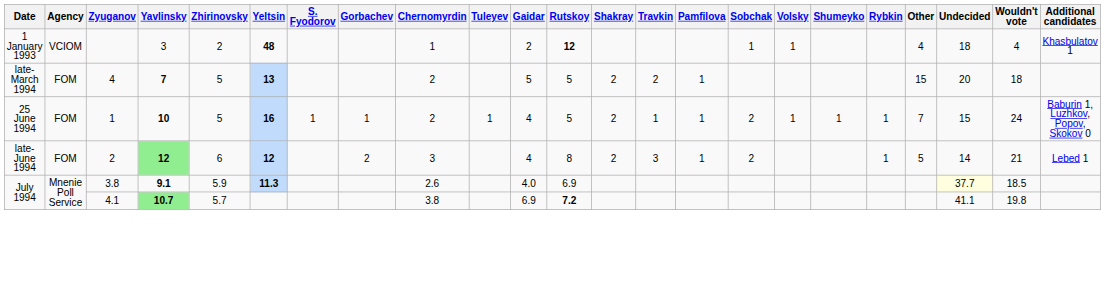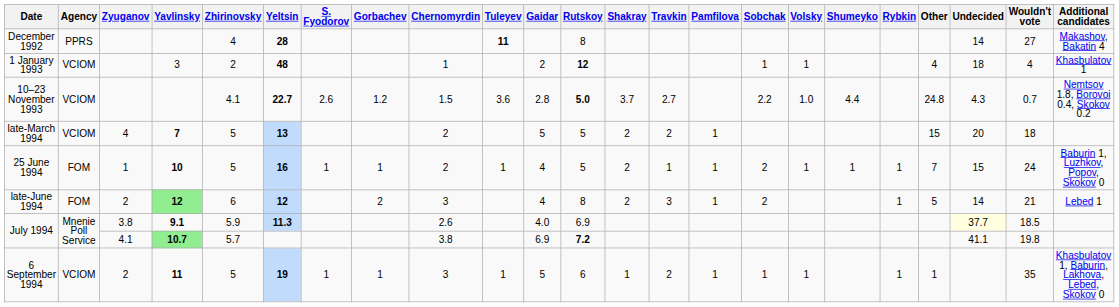 <table class="wikitable" style="text-align:center;font-size:90%;line-height:14px;">
 <tr>
 <th>Date</th>
 <th>Agency</th>
 <th><a href='#'>Zyuganov</a></th>
 <th><a href='#'>Yavlinsky</a></th>
 <th><a href='#'>Zhirinovsky</a></th>
 <th><a href='#'>Yeltsin</a></th>
 <th><a href='#'>S. Fyodorov</a></th>
 <th><a href='#'>Gorbachev</a></th>
 <th><a href='#'>Chernomyrdin</a></th>
 <th><a href='#'>Tuleyev</a></th>
 <th><a href='#'>Gaidar</a></th>
 <th><a href='#'>Rutskoy</a></th>
 <th><a href='#'>Shakray</a></th>
 <th><a href='#'>Travkin</a></th>
 <th><a href='#'>Pamfilova</a></th>
 <th><a href='#'>Sobchak</a></th>
 <th><a href='#'>Volsky</a></th>
 <th><a href='#'>Shumeyko</a></th>
 <th><a href='#'>Rybkin</a></th>
 <th>Other</th>
 <th>Undecided</th>
 <th>Wouldn't vote</th>
 <th>Additional candidates</th>
 </tr>
 <tr>
+<td>December 1992</td>
+<td>PPRS</td>
+<td></td>
+<td></td>
+<td>4</td>
+<td><strong>28</strong></td>
+<td></td>
+<td></td>
+<td></td>
+<td><strong>11</strong></td>
+<td></td>
+<td>8</td>
+<td></td>
+<td></td>
+<td></td>
+<td></td>
+<td></td>
+<td></td>
+<td></td>
+<td></td>
+<td>14</td>
+<td>27</td>
+<td><a href='#'>Makashov</a>, <a href='#'>Bakatin</a> 4</td>
+</tr>
+<tr>
 <td>1 January 1993</td>
 <td>VCIOM</td>
 <td></td>
 <td>3</td>
 <td>2</td>
 <td><strong>48</strong></td>
 <td></td>
 <td></td>
 <td>1</td>
 <td></td>
 <td>2</td>
 <td><strong>12</strong></td>
 <td></td>
 <td></td>
 <td></td>
 <td>1</td>
 <td>1</td>
 <td></td>
 <td></td>
 <td>4</td>
 <td>18</td>
 <td>4</td>
 <td><a href='#'>Khasbulatov</a> 1</td>
 </tr>
 <tr>
+<td>10–23 November 1993</td>
+<td>VCIOM</td>
+<td></td>
+<td></td>
+<td>4.1</td>
+<td><strong>22.7</strong></td>
+<td>2.6</td>
+<td>1.2</td>
+<td>1.5</td>
+<td>3.6</td>
+<td>2.8</td>
+<td><strong>5.0</strong></td>
+<td>3.7</td>
+<td>2.7</td>
+<td></td>
+<td>2.2</td>
+<td>1.0</td>
+<td>4.4</td>
+<td></td>
+<td>24.8</td>
+<td>4.3</td>
+<td>0.7</td>
+<td><a href='#'>Nemtsov</a> 1.8, <a href='#'>Borovoi</a> 0.4, <a href='#'>Skokov</a> 0.2</td>
+</tr>
+<tr>
 <td>late-March 1994</td>
-<td>FOM</td>
+<td>VCIOM</td>
 <td>4</td>
 <td><strong>7</strong></td>
 <td>5</td>
 <td style="background:#C0DBFC"><strong>13</strong></td>
 <td></td>
 <td></td>
 <td>2</td>
 <td></td>
 <td>5</td>
 <td>5</td>
 <td>2</td>
 <td>2</td>
 <td>1</td>
 <td></td>
 <td></td>
 <td></td>
 <td></td>
 <td>15</td>
 <td>20</td>
 <td>18</td>
 <td></td>
 </tr>
 <tr>
 <td>25 June 1994</td>
 <td>FOM</td>
 <td>1</td>
 <td><strong>10</strong></td>
 <td>5</td>
 <td style="background:#C0DBFC"><strong>16</strong></td>
 <td>1</td>
 <td>1</td>
 <td>2</td>
 <td>1</td>
 <td>4</td>
 <td>5</td>
 <td>2</td>
 <td>1</td>
 <td>1</td>
 <td>2</td>
 <td>1</td>
 <td>1</td>
 <td>1</td>
 <td>7</td>
 <td>15</td>
 <td>24</td>
 <td><a href='#'>Baburin</a> 1, <a href='#'>Luzhkov</a>, <a href='#'>Popov</a>, <a href='#'>Skokov</a> 0</td>
 </tr>
 <tr>
 <td>late-June 1994</td>
 <td>FOM</td>
 <td>2</td>
 <td style="background:#90ee90"><strong>12</strong></td>
 <td>6</td>
 <td style="background:#C0DBFC"><strong>12</strong></td>
 <td></td>
 <td>2</td>
 <td>3</td>
 <td></td>
 <td>4</td>
 <td>8</td>
 <td>2</td>
 <td>3</td>
 <td>1</td>
 <td>2</td>
 <td></td>
 <td></td>
 <td>1</td>
 <td>5</td>
 <td>14</td>
 <td>21</td>
 <td><a href='#'>Lebed</a> 1</td>
 </tr>
 <tr>
 <td rowspan=2>July 1994</td>
 <td rowspan=2>Mnenie Poll Service</td>
 <td>3.8</td>
 <td><strong>9.1</strong></td>
 <td>5.9</td>
 <td style="background:#C0DBFC"><strong>11.3</strong></td>
 <td></td>
 <td></td>
 <td>2.6</td>
 <td></td>
 <td>4.0</td>
 <td>6.9</td>
 <td></td>
 <td></td>
 <td></td>
 <td></td>
 <td></td>
 <td></td>
 <td></td>
 <td></td>
 <td style="background: lightyellow;">37.7</td>
 <td>18.5</td>
 <td></td>
 </tr>
 <tr>
 <td>4.1</td>
 <td style="background:#90ee90"><strong>10.7</strong></td>
 <td>5.7</td>
 <td></td>
 <td></td>
 <td></td>
 <td>3.8</td>
 <td></td>
 <td>6.9</td>
 <td><strong>7.2</strong></td>
 <td></td>
 <td></td>
 <td></td>
 <td></td>
 <td></td>
 <td></td>
 <td></td>
 <td></td>
 <td>41.1</td>
 <td>19.8</td>
 <td></td>
 </tr>
+<tr>
+<td>6 September 1994</td>
+<td>VCIOM</td>
+<td>2</td>
+<td><strong>11</strong></td>
+<td>5</td>
+<td style="background:#C0DBFC"><strong>19</strong></td>
+<td>1</td>
+<td>1</td>
+<td>3</td>
+<td>1</td>
+<td>5</td>
+<td>6</td>
+<td>1</td>
+<td>2</td>
+<td>1</td>
+<td>1</td>
+<td>1</td>
+<td></td>
+<td>1</td>
+<td>1</td>
+<td></td>
+<td>35</td>
+<td><a href='#'>Khasbulatov</a> 1, <a href='#'>Baburin</a>, <a href='#'>Lakhova</a>, <a href='#'>Lebed</a>, <a href='#'>Skokov</a> 0</td>
+</tr>
 </table>
